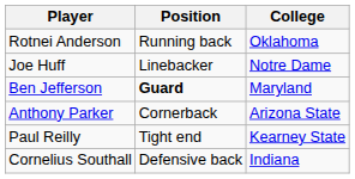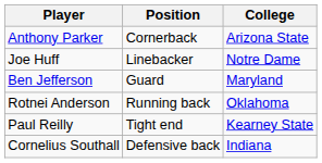 <table class="wikitable">
 <tr>
 <th>Player</th>
 <th>Position</th>
 <th>College</th>
 </tr>
 <tr>
-<td>Rotnei Anderson</td>
-<td>Running back</td>
-<td><a href='#'>Oklahoma</a></td>
+<td><a href='#'>Anthony Parker</a></td>
+<td>Cornerback</td>
+<td><a href='#'>Arizona State</a></td>
 </tr>
 <tr>
 <td>Joe Huff</td>
 <td>Linebacker</td>
 <td><a href='#'>Notre Dame</a></td>
 </tr>
 <tr>
 <td><a href='#'>Ben Jefferson</a></td>
-<td><strong>Guard</strong></td>
+<td>Guard</td>
 <td><a href='#'>Maryland</a></td>
 </tr>
 <tr>
-<td><a href='#'>Anthony Parker</a></td>
-<td>Cornerback</td>
-<td><a href='#'>Arizona State</a></td>
+<td>Rotnei Anderson</td>
+<td>Running back</td>
+<td><a href='#'>Oklahoma</a></td>
 </tr>
 <tr>
 <td>Paul Reilly</td>
 <td>Tight end</td>
 <td><a href='#'>Kearney State</a></td>
 </tr>
 <tr>
 <td>Cornelius Southall</td>
 <td>Defensive back</td>
 <td><a href='#'>Indiana</a></td>
 </tr>
 </table>
